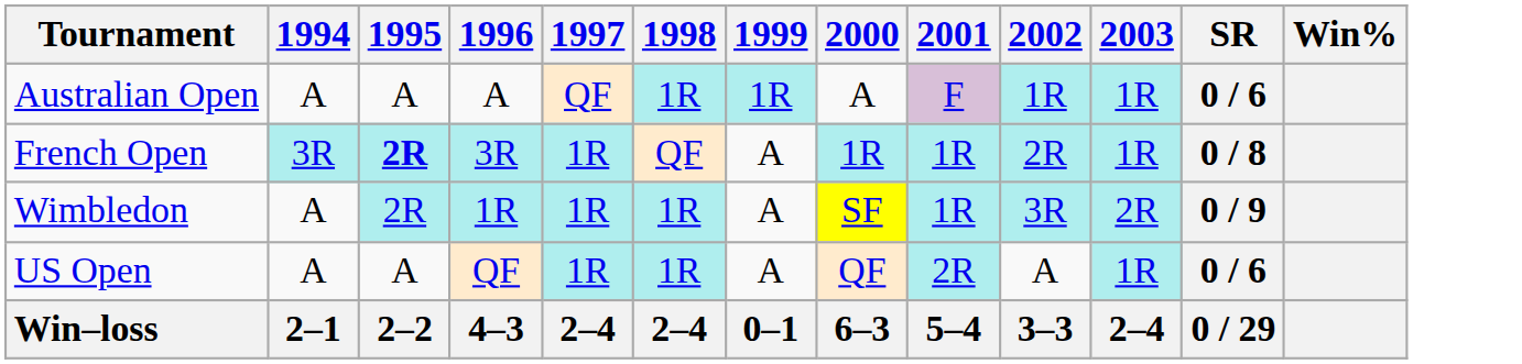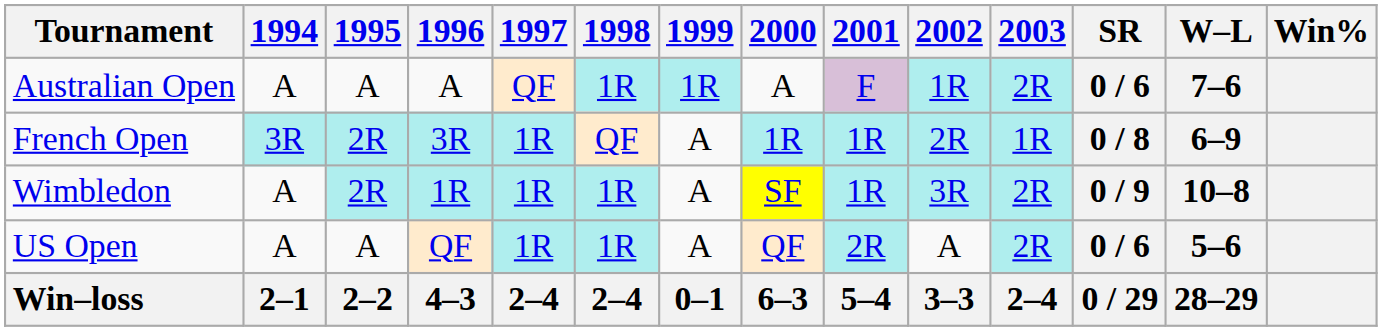 <table class=wikitable style=text-align:center>
 <tr>
 <th>Tournament</th>
 <th><a href='#'>1994</a></th>
 <th><a href='#'>1995</a></th>
 <th><a href='#'>1996</a></th>
 <th><a href='#'>1997</a></th>
 <th><a href='#'>1998</a></th>
 <th><a href='#'>1999</a></th>
 <th><a href='#'>2000</a></th>
 <th><a href='#'>2001</a></th>
 <th><a href='#'>2002</a></th>
 <th><a href='#'>2003</a></th>
 <th>SR</th>
+<th>W–L</th>
 <th>Win%</th>
 </tr>
 <tr>
 <td align=left><a href='#'>Australian Open</a></td>
 <td>A</td>
 <td>A</td>
 <td>A</td>
 <td bgcolor=ffebcd><a href='#'>QF</a></td>
 <td bgcolor=afeeee><a href='#'>1R</a></td>
 <td bgcolor=afeeee><a href='#'>1R</a></td>
 <td>A</td>
 <td bgcolor=D8BFD8><a href='#'>F</a></td>
 <td bgcolor=afeeee><a href='#'>1R</a></td>
-<td bgcolor=afeeee><a href='#'>1R</a></td>
+<td bgcolor=afeeee><a href='#'>2R</a></td>
 <th>0 / 6</th>
+<th>7–6</th>
 <th></th>
 </tr>
 <tr>
 <td align=left><a href='#'>French Open</a></td>
 <td bgcolor=afeeee><a href='#'>3R</a></td>
-<td bgcolor=afeeee><strong><a href='#'>2R</a></strong></td>
+<td bgcolor=afeeee><a href='#'>2R</a></td>
 <td bgcolor=afeeee><a href='#'>3R</a></td>
 <td bgcolor=afeeee><a href='#'>1R</a></td>
 <td bgcolor=ffebcd><a href='#'>QF</a></td>
 <td>A</td>
 <td bgcolor=afeeee><a href='#'>1R</a></td>
 <td bgcolor=afeeee><a href='#'>1R</a></td>
 <td bgcolor=afeeee><a href='#'>2R</a></td>
 <td bgcolor=afeeee><a href='#'>1R</a></td>
 <th>0 / 8</th>
+<th>6–9</th>
 <th></th>
 </tr>
 <tr>
 <td align=left><a href='#'>Wimbledon</a></td>
 <td>A</td>
 <td bgcolor=afeeee><a href='#'>2R</a></td>
 <td bgcolor=afeeee><a href='#'>1R</a></td>
 <td bgcolor=afeeee><a href='#'>1R</a></td>
 <td bgcolor=afeeee><a href='#'>1R</a></td>
 <td>A</td>
 <td bgcolor=yellow><a href='#'>SF</a></td>
 <td bgcolor=afeeee><a href='#'>1R</a></td>
 <td bgcolor=afeeee><a href='#'>3R</a></td>
 <td bgcolor=afeeee><a href='#'>2R</a></td>
 <th>0 / 9</th>
+<th>10–8</th>
 <th></th>
 </tr>
 <tr>
 <td align=left><a href='#'>US Open</a></td>
 <td>A</td>
 <td>A</td>
 <td bgcolor=ffebcd><a href='#'>QF</a></td>
 <td bgcolor=afeeee><a href='#'>1R</a></td>
 <td bgcolor=afeeee><a href='#'>1R</a></td>
 <td>A</td>
 <td bgcolor=ffebcd><a href='#'>QF</a></td>
 <td bgcolor=afeeee><a href='#'>2R</a></td>
 <td>A</td>
-<td bgcolor=afeeee><a href='#'>1R</a></td>
+<td bgcolor=afeeee><a href='#'>2R</a></td>
 <th>0 / 6</th>
+<th>5–6</th>
 <th></th>
 </tr>
 <tr>
 <th style=text-align:left><strong>Win–loss</strong></th>
 <th>2–1</th>
 <th>2–2</th>
 <th>4–3</th>
 <th>2–4</th>
 <th>2–4</th>
 <th>0–1</th>
 <th>6–3</th>
 <th>5–4</th>
 <th>3–3</th>
 <th>2–4</th>
 <th>0 / 29</th>
+<th>28–29</th>
 <th></th>
 </tr>
 </table>
